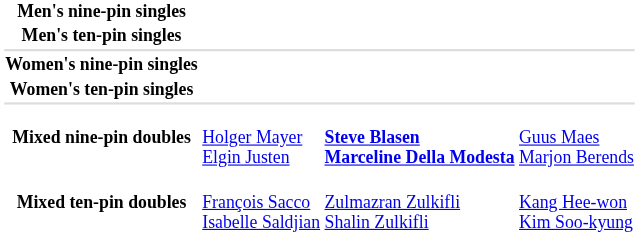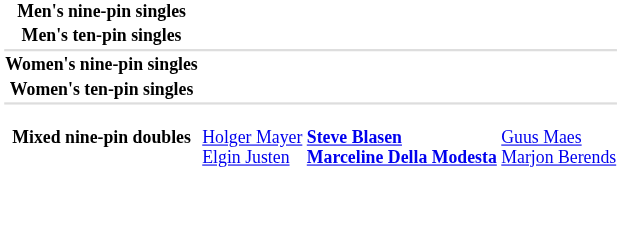 <table>
 <tr>
 <th scope="row">Men's nine-pin singles</th>
 <td></td>
 <td></td>
 <td></td>
 </tr>
 <tr>
 <th scope="row">Men's ten-pin singles</th>
 <td></td>
 <td></td>
 <td></td>
 </tr>
 <tr bgcolor=#DDDDDD>
 <td colspan=4></td>
 </tr>
 <tr>
 <th scope="row">Women's nine-pin singles</th>
 <td></td>
 <td></td>
 <td></td>
 </tr>
 <tr>
 <th scope="row">Women's ten-pin singles</th>
 <td></td>
 <td></td>
 <td></td>
 </tr>
 <tr bgcolor=#DDDDDD>
 <td colspan=4></td>
 </tr>
 <tr>
 <th scope="row">Mixed nine-pin doubles</th>
 <td><br><a href='#'>Holger Mayer</a><br><a href='#'>Elgin Justen</a></td>
 <td><strong><br><a href='#'>Steve Blasen</a><br><a href='#'>Marceline Della Modesta</a></strong></td>
 <td><br><a href='#'>Guus Maes</a><br><a href='#'>Marjon Berends</a></td>
 </tr>
-<tr>
-<th scope="row">Mixed ten-pin doubles</th>
-<td><br><a href='#'>François Sacco</a><br><a href='#'>Isabelle Saldjian</a></td>
-<td><br><a href='#'>Zulmazran Zulkifli</a><br><a href='#'>Shalin Zulkifli</a></td>
-<td><br><a href='#'>Kang Hee-won</a><br><a href='#'>Kim Soo-kyung</a></td>
-</tr>
 </table>
